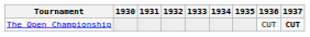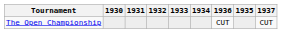 <table class="wikitable" style="font-size:95%;text-align:center;">
 <tr>
 <th>Tournament</th>
 <th>1930</th>
 <th>1931</th>
 <th>1932</th>
 <th>1933</th>
 <th>1934</th>
+<th>1936</th>
 <th>1935</th>
-<th>1936</th>
 <th>1937</th>
 </tr>
 <tr>
 <td align=left><a href='#'>The Open Championship</a></td>
 <td style="background:#eeeeee;"></td>
 <td style="background:#eeeeee;"></td>
 <td style="background:#eeeeee;"></td>
 <td style="background:#eeeeee;"></td>
 <td style="background:#eeeeee;"></td>
+<td>CUT</td>
 <td style="background:#eeeeee;"></td>
 <td>CUT</td>
-<td><strong>CUT</strong></td>
 </tr>
 </table>
